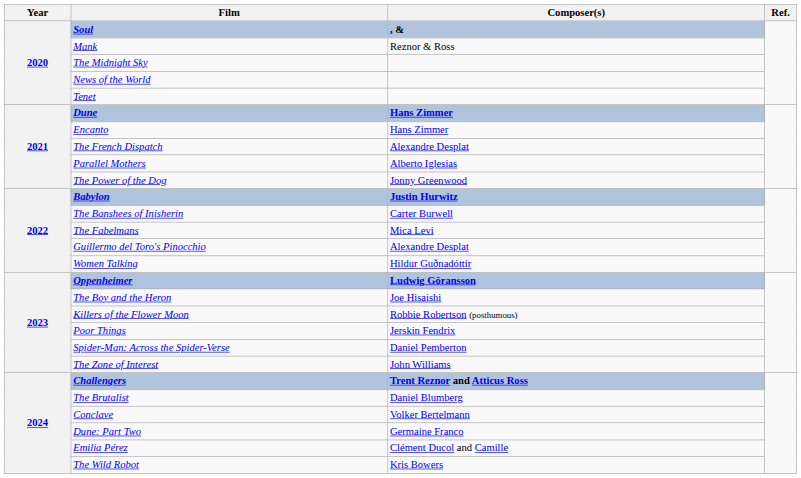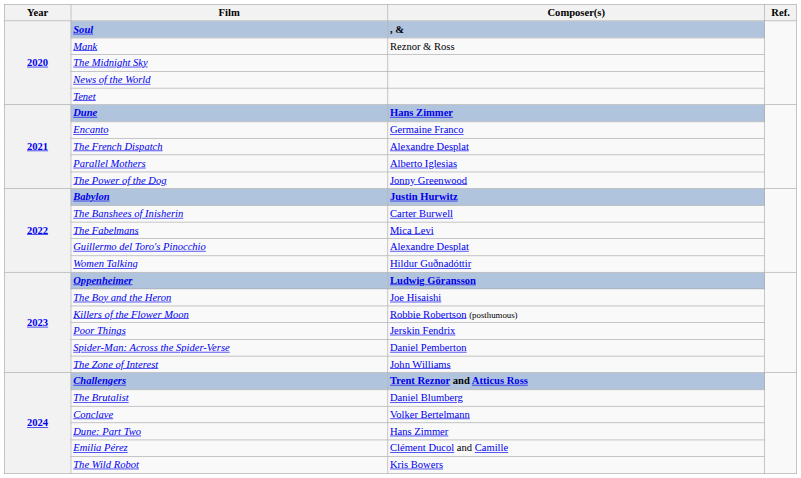 <table class="wikitable sortable unsortable" style="width:95%;" cellpadding="6">
 <tr>
 <th scope="col" style="width:70pt">Year</th>
 <th scope="col" style="width:40%">Film</th>
 <th scope="col">Composer(s)</th>
 <th scope="col" class="unsortable" style="width:30pt">Ref.</th>
 </tr>
 <tr>
 <th rowspan="5"><a href='#'>2020</a></th>
 <td style="background:#B0C4DE;"><strong><a href='#'><em>Soul</em></a></strong></td>
 <td style="background:#B0C4DE;"><strong>,  & </strong></td>
 <td rowspan="5"></td>
 </tr>
 <tr>
 <td><em><a href='#'>Mank</a></em></td>
 <td>Reznor & Ross</td>
 </tr>
 <tr>
 <td><em><a href='#'>The Midnight Sky</a></em></td>
 <td></td>
 </tr>
 <tr>
 <td><a href='#'><em>News of the World</em></a></td>
 <td></td>
 </tr>
 <tr>
 <td><a href='#'><em>Tenet</em></a></td>
 <td></td>
 </tr>
 <tr>
 <th rowspan="5"><a href='#'>2021</a></th>
 <td style="background:#B0C4DE;"><strong><em><a href='#'>Dune</a></em></strong></td>
 <td style="background:#B0C4DE;"><strong><a href='#'>Hans Zimmer</a></strong></td>
 <td rowspan="5"></td>
 </tr>
 <tr>
 <td><em><a href='#'>Encanto</a></em></td>
-<td><a href='#'>Hans Zimmer</a></td>
+<td><a href='#'>Germaine Franco</a></td>
 </tr>
 <tr>
 <td><em><a href='#'>The French Dispatch</a></em></td>
 <td><a href='#'>Alexandre Desplat</a></td>
 </tr>
 <tr>
 <td><em><a href='#'>Parallel Mothers</a></em></td>
 <td><a href='#'>Alberto Iglesias</a></td>
 </tr>
 <tr>
 <td><em><a href='#'>The Power of the Dog</a></em></td>
 <td><a href='#'>Jonny Greenwood</a></td>
 </tr>
 <tr>
 <th rowspan="5"><a href='#'>2022</a></th>
 <td style="background:#B0C4DE;"><strong><em><a href='#'>Babylon</a></em></strong></td>
 <td style="background:#B0C4DE;"><strong><a href='#'>Justin Hurwitz</a></strong></td>
 <td rowspan="5"></td>
 </tr>
 <tr>
 <td><em><a href='#'>The Banshees of Inisherin</a></em></td>
 <td><a href='#'>Carter Burwell</a></td>
 </tr>
 <tr>
 <td><em><a href='#'>The Fabelmans</a></em></td>
 <td><a href='#'>Mica Levi</a></td>
 </tr>
 <tr>
 <td><em><a href='#'>Guillermo del Toro's Pinocchio</a></em></td>
 <td><a href='#'>Alexandre Desplat</a></td>
 </tr>
 <tr>
 <td><em><a href='#'>Women Talking</a></em></td>
 <td><a href='#'>Hildur Guðnadóttir</a></td>
 </tr>
 <tr>
 <th rowspan="6"><a href='#'>2023</a></th>
 <td style="background:#B0C4DE;"><em><a href='#'><strong>Oppenheimer</strong></a></em></td>
 <td style="background:#B0C4DE;"><strong><a href='#'>Ludwig Göransson</a></strong></td>
 <td rowspan="6"></td>
 </tr>
 <tr>
 <td><em><a href='#'>The Boy and the Heron</a></em></td>
 <td><a href='#'>Joe Hisaishi</a></td>
 </tr>
 <tr>
 <td><em><a href='#'>Killers of the Flower Moon</a></em></td>
 <td><a href='#'>Robbie Robertson</a> <small>(posthumous)</small></td>
 </tr>
 <tr>
 <td><em><a href='#'>Poor Things</a></em></td>
 <td><a href='#'>Jerskin Fendrix</a></td>
 </tr>
 <tr>
 <td><em><a href='#'>Spider-Man: Across the Spider-Verse</a></em></td>
 <td><a href='#'>Daniel Pemberton</a></td>
 </tr>
 <tr>
 <td><em><a href='#'>The Zone of Interest</a></em></td>
 <td><a href='#'>John Williams</a></td>
 </tr>
 <tr>
 <th rowspan="6"><a href='#'>2024</a></th>
 <td style="background:#B0C4DE;"><em><a href='#'><strong>Challengers</strong></a></em></td>
 <td style="background:#B0C4DE;"><strong><a href='#'>Trent Reznor</a> and <a href='#'>Atticus Ross</a></strong></td>
 <td rowspan="6"></td>
 </tr>
 <tr>
 <td><em><a href='#'>The Brutalist</a></em></td>
 <td><a href='#'>Daniel Blumberg</a></td>
 </tr>
 <tr>
 <td><em><a href='#'>Conclave</a></em></td>
 <td><a href='#'>Volker Bertelmann</a></td>
 </tr>
 <tr>
 <td><em><a href='#'>Dune: Part Two</a></em></td>
-<td><a href='#'>Germaine Franco</a></td>
+<td><a href='#'>Hans Zimmer</a></td>
 </tr>
 <tr>
 <td><em><a href='#'>Emilia Pérez</a></em></td>
 <td><a href='#'>Clément Ducol</a> and <a href='#'>Camille</a></td>
 </tr>
 <tr>
 <td><em><a href='#'>The Wild Robot</a></em></td>
 <td><a href='#'>Kris Bowers</a></td>
 </tr>
 </table>
